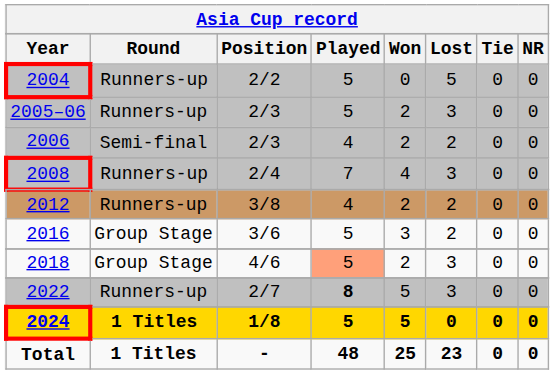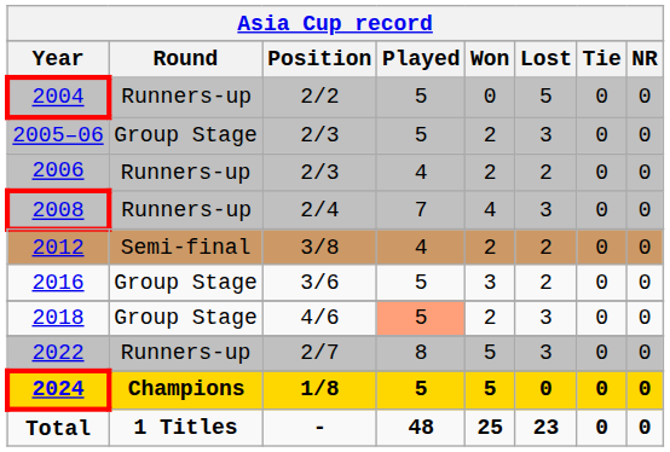 <table class="wikitable" style="text-align: center; width=900px;">
 <tr>
 <th colspan="8"><a href='#'>Asia Cup record</a></th>
 </tr>
 <tr>
 </tr>
 <tr>
 <th>Year</th>
 <th>Round</th>
 <th>Position</th>
 <th>Played</th>
 <th>Won</th>
 <th>Lost</th>
 <th>Tie</th>
 <th>NR</th>
 </tr>
 <tr bgcolor=silver>
 <td style="border: 3px solid red"> <a href='#'>2004</a></td>
 <td>Runners-up</td>
 <td>2/2</td>
 <td>5</td>
 <td>0</td>
 <td>5</td>
 <td>0</td>
 <td>0</td>
 </tr>
 <tr bgcolor=silver>
 <td> <a href='#'>2005–06</a></td>
-<td>Runners-up</td>
+<td>Group Stage</td>
 <td>2/3</td>
 <td>5</td>
 <td>2</td>
 <td>3</td>
 <td>0</td>
 <td>0</td>
 </tr>
 <tr bgcolor=silver>
 <td> <a href='#'>2006</a></td>
-<td>Semi-final</td>
+<td>Runners-up</td>
 <td>2/3</td>
 <td>4</td>
 <td>2</td>
 <td>2</td>
 <td>0</td>
 <td>0</td>
 </tr>
 <tr bgcolor=silver>
 <td style="border: 3px solid red"> <a href='#'>2008</a></td>
 <td>Runners-up</td>
 <td>2/4</td>
 <td>7</td>
 <td>4</td>
 <td>3</td>
 <td>0</td>
 <td>0</td>
 </tr>
 <tr>
 </tr>
 <tr bgcolor=#cc9966>
 <td> <a href='#'>2012</a></td>
-<td>Runners-up</td>
+<td>Semi-final</td>
 <td>3/8</td>
 <td>4</td>
 <td>2</td>
 <td>2</td>
 <td>0</td>
 <td>0</td>
 </tr>
 <tr>
 <td> <a href='#'>2016</a></td>
 <td>Group Stage</td>
 <td>3/6</td>
 <td>5</td>
 <td>3</td>
 <td>2</td>
 <td>0</td>
 <td>0</td>
 </tr>
 <tr>
 </tr>
 <tr>
 <td> <a href='#'>2018</a></td>
 <td>Group Stage</td>
 <td>4/6</td>
 <td style="background: lightsalmon;">5</td>
 <td>2</td>
 <td>3</td>
 <td>0</td>
 <td>0</td>
 </tr>
 <tr>
 </tr>
 <tr bgcolor=silver>
 <td> <a href='#'>2022</a></td>
 <td>Runners-up</td>
 <td>2/7</td>
-<td><strong>8</strong></td>
+<td>8</td>
 <td>5</td>
 <td>3</td>
 <td>0</td>
 <td>0</td>
 </tr>
 <tr>
 </tr>
 <tr bgcolor=gold>
 <td style="border: 3px solid red"> <strong><a href='#'>2024</a></strong></td>
-<td><strong>1 Titles</strong></td>
+<td><strong>Champions</strong></td>
 <td><strong>1/8</strong></td>
 <td><strong>5</strong></td>
 <td><strong>5</strong></td>
 <td><strong>0</strong></td>
 <td><strong>0</strong></td>
 <td><strong>0</strong></td>
 </tr>
 <tr>
 <td><strong>Total</strong></td>
 <td><strong>1 Titles</strong></td>
 <td><strong>-</strong></td>
 <td><strong>48</strong></td>
 <td><strong>25</strong></td>
 <td><strong>23</strong></td>
 <td><strong>0</strong></td>
 <td><strong>0</strong></td>
 </tr>
 </table>
